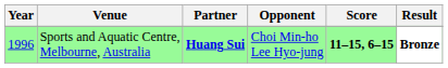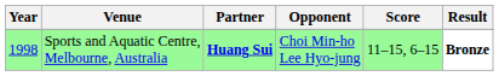 <table class="sortable wikitable" style="font-size: 90%;">
 <tr>
 <th>Year</th>
 <th>Venue</th>
 <th>Partner</th>
 <th>Opponent</th>
 <th>Score</th>
 <th>Result</th>
 </tr>
 <tr>
 </tr>
 <tr style="background:#98FB98">
-<td align="center"><a href='#'>1996</a></td>
+<td align="center"><a href='#'>1998</a></td>
 <td align="left">Sports and Aquatic Centre,<br><a href='#'>Melbourne</a>, <a href='#'>Australia</a></td>
 <td align="left"><strong> <a href='#'>Huang Sui</a></strong></td>
 <td align="left"> <a href='#'>Choi Min-ho</a> <br>  <a href='#'>Lee Hyo-jung</a></td>
-<td align="left"><strong>11–15, 6–15</strong></td>
+<td align="left">11–15, 6–15</td>
 <td style="text-align:left; background:white"> <strong>Bronze</strong></td>
 </tr>
 </table>
